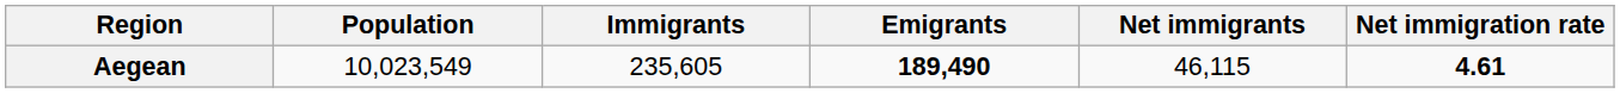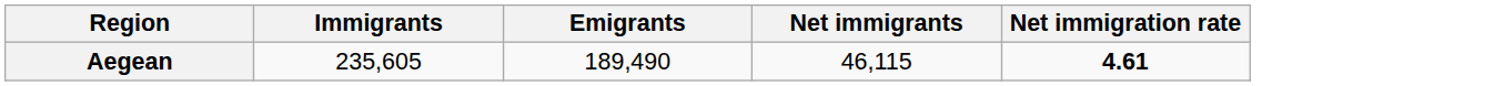 <table class="wikitable">
 <tr>
 <th style="width:120pt;">Region</th>
-<th style="width:120pt;">Population</th>
 <th style="width:120pt;">Immigrants</th>
 <th style="width:120pt;">Emigrants</th>
 <th style="width:120pt;">Net immigrants</th>
 <th style="width:120pt;">Net immigration rate</th>
 </tr>
 <tr>
 <th style="width:120pt;">Aegean</th>
-<td style="text-align:center;">10,023,549</td>
 <td style="text-align:center;">235,605</td>
-<td style="text-align:center;"><strong>189,490</strong></td>
+<td style="text-align:center;">189,490</td>
 <td style="text-align:center;">46,115</td>
 <td style="text-align:center;"><strong>4.61</strong></td>
 </tr>
 </table>
